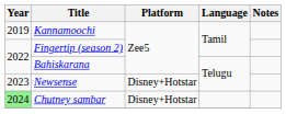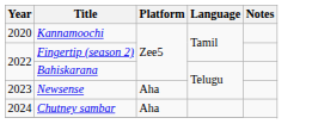 <table class="wikitable">
 <tr>
 <th>Year</th>
 <th>Title</th>
 <th>Platform</th>
 <th>Language</th>
 <th>Notes</th>
 </tr>
 <tr>
-<td>2019</td>
+<td>2020</td>
 <td><em><a href='#'>Kannamoochi</a></em></td>
 <td rowspan="3">Zee5</td>
 <td rowspan="2">Tamil</td>
 <td></td>
 </tr>
 <tr>
 <td rowspan="2">2022</td>
 <td><em><a href='#'>Fingertip (season 2)</a></em></td>
 <td></td>
 </tr>
 <tr>
 <td><em><a href='#'>Bahiskarana</a></em></td>
 <td rowspan="2">Telugu</td>
 <td></td>
 </tr>
 <tr>
 <td>2023</td>
 <td><em><a href='#'>Newsense</a></em></td>
-<td>Disney+Hotstar</td>
+<td>Aha</td>
 <td></td>
 </tr>
 <tr>
-<td style="background: lightgreen;">2024</td>
+<td>2024</td>
 <td><em><a href='#'>Chutney sambar</a></em></td>
-<td>Disney+Hotstar</td>
+<td>Aha</td>
 <td></td>
 </tr>
 <tr>
 </tr>
 </table>
